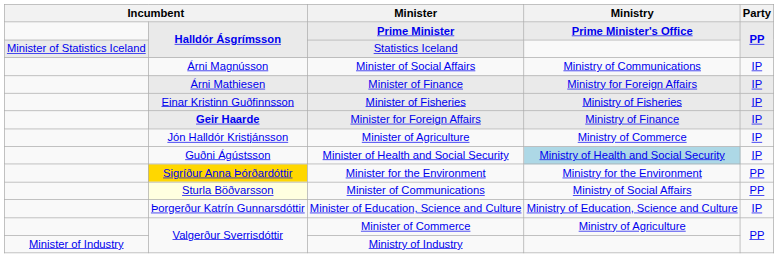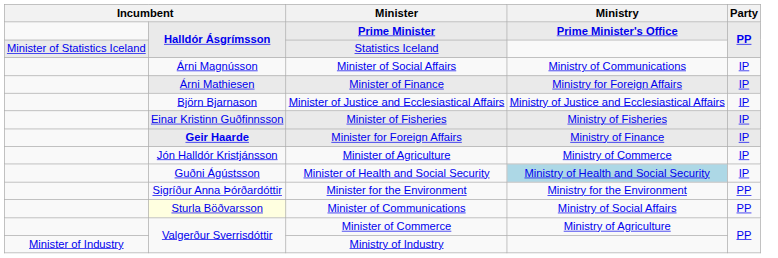 <table class="wikitable" style="text-align: center;">
 <tr>
 <th colspan=2>Incumbent</th>
 <th>Minister</th>
 <th>Ministry</th>
 <th>Party</th>
 </tr>
 <tr>
 <td></td>
 <td rowspan=2 style="background-color: #EAEAEA;"><strong><a href='#'>Halldór Ásgrímsson</a></strong></td>
 <td style="background-color: #EAEAEA;"><strong><a href='#'>Prime Minister</a><br></strong></td>
 <td style="background-color: #EAEAEA;"><strong><a href='#'>Prime Minister's Office</a><br></strong></td>
 <td rowspan=2 style="background-color: #EAEAEA;"><strong><a href='#'>PP</a></strong></td>
 </tr>
 <tr>
 <td style="background-color: #EAEAEA;"><a href='#'>Minister of Statistics Iceland</a><br></td>
 <td style="background-color: #EAEAEA;"><a href='#'>Statistics Iceland</a><br></td>
 </tr>
 <tr>
 <td></td>
 <td><a href='#'>Árni Magnússon</a></td>
 <td><a href='#'>Minister of Social Affairs</a><br></td>
 <td><a href='#'>Ministry of Communications</a><br></td>
 <td><a href='#'>IP</a></td>
 </tr>
 <tr>
 <td></td>
 <td style="background-color: #EAEAEA;"><a href='#'>Árni Mathiesen</a></td>
 <td style="background-color: #EAEAEA;"><a href='#'>Minister of Finance</a><br></td>
 <td style="background-color: #EAEAEA;"><a href='#'>Ministry for Foreign Affairs</a><br></td>
 <td style="background-color: #EAEAEA;"><a href='#'>IP</a></td>
 </tr>
 <tr>
 <td></td>
+<td><a href='#'>Björn Bjarnason</a></td>
+<td><a href='#'>Minister of Justice and Ecclesiastical Affairs</a><br></td>
+<td><a href='#'>Ministry of Justice and Ecclesiastical Affairs</a><br></td>
+<td><a href='#'>IP</a></td>
+</tr>
+<tr>
+<td></td>
 <td style="background-color: #EAEAEA;"><a href='#'>Einar Kristinn Guðfinnsson</a></td>
 <td style="background-color: #EAEAEA;"><a href='#'>Minister of Fisheries</a><br></td>
 <td style="background-color: #EAEAEA;"><a href='#'>Ministry of Fisheries</a><br></td>
 <td style="background-color: #EAEAEA;"><a href='#'>IP</a></td>
 </tr>
 <tr>
 <td></td>
 <td style="background-color: #EAEAEA;"><strong><a href='#'>Geir Haarde</a></strong></td>
 <td style="background-color: #EAEAEA;"><a href='#'>Minister for Foreign Affairs</a><br></td>
 <td style="background-color: #EAEAEA;"><a href='#'>Ministry of Finance</a><br></td>
 <td style="background-color: #EAEAEA;"><a href='#'>IP</a></td>
 </tr>
 <tr>
 <td></td>
 <td><a href='#'>Jón Halldór Kristjánsson</a></td>
 <td><a href='#'>Minister of Agriculture</a><br></td>
 <td><a href='#'>Ministry of Commerce</a><br></td>
 <td><a href='#'>IP</a></td>
 </tr>
 <tr>
 <td></td>
 <td><a href='#'>Guðni Ágústsson</a></td>
 <td><a href='#'>Minister of Health and Social Security</a><br></td>
 <td style="background: lightblue;"><a href='#'>Ministry of Health and Social Security</a><br></td>
 <td><a href='#'>IP</a></td>
 </tr>
 <tr>
 <td></td>
-<td style="background: gold;"><a href='#'>Sigríður Anna Þórðardóttir</a></td>
+<td><a href='#'>Sigríður Anna Þórðardóttir</a></td>
 <td><a href='#'>Minister for the Environment</a><br></td>
 <td><a href='#'>Ministry for the Environment</a><br></td>
 <td><a href='#'>PP</a></td>
 </tr>
 <tr>
 <td></td>
 <td style="background: lightyellow;"><a href='#'>Sturla Böðvarsson</a></td>
 <td><a href='#'>Minister of Communications</a><br></td>
 <td><a href='#'>Ministry of Social Affairs</a><br></td>
 <td><a href='#'>PP</a></td>
 </tr>
 <tr>
 <td></td>
-<td><a href='#'>Þorgerður Katrín Gunnarsdóttir</a></td>
-<td><a href='#'>Minister of Education, Science and Culture</a><br></td>
-<td><a href='#'>Ministry of Education, Science and Culture</a><br></td>
-<td><a href='#'>IP</a></td>
-</tr>
-<tr>
-<td></td>
 <td rowspan=2><a href='#'>Valgerður Sverrisdóttir</a></td>
 <td><a href='#'>Minister of Commerce</a><br></td>
 <td><a href='#'>Ministry of Agriculture</a><br></td>
 <td rowspan=2><a href='#'>PP</a></td>
 </tr>
 <tr>
 <td><a href='#'>Minister of Industry</a><br></td>
 <td><a href='#'>Ministry of Industry</a><br></td>
 </tr>
 </table>
